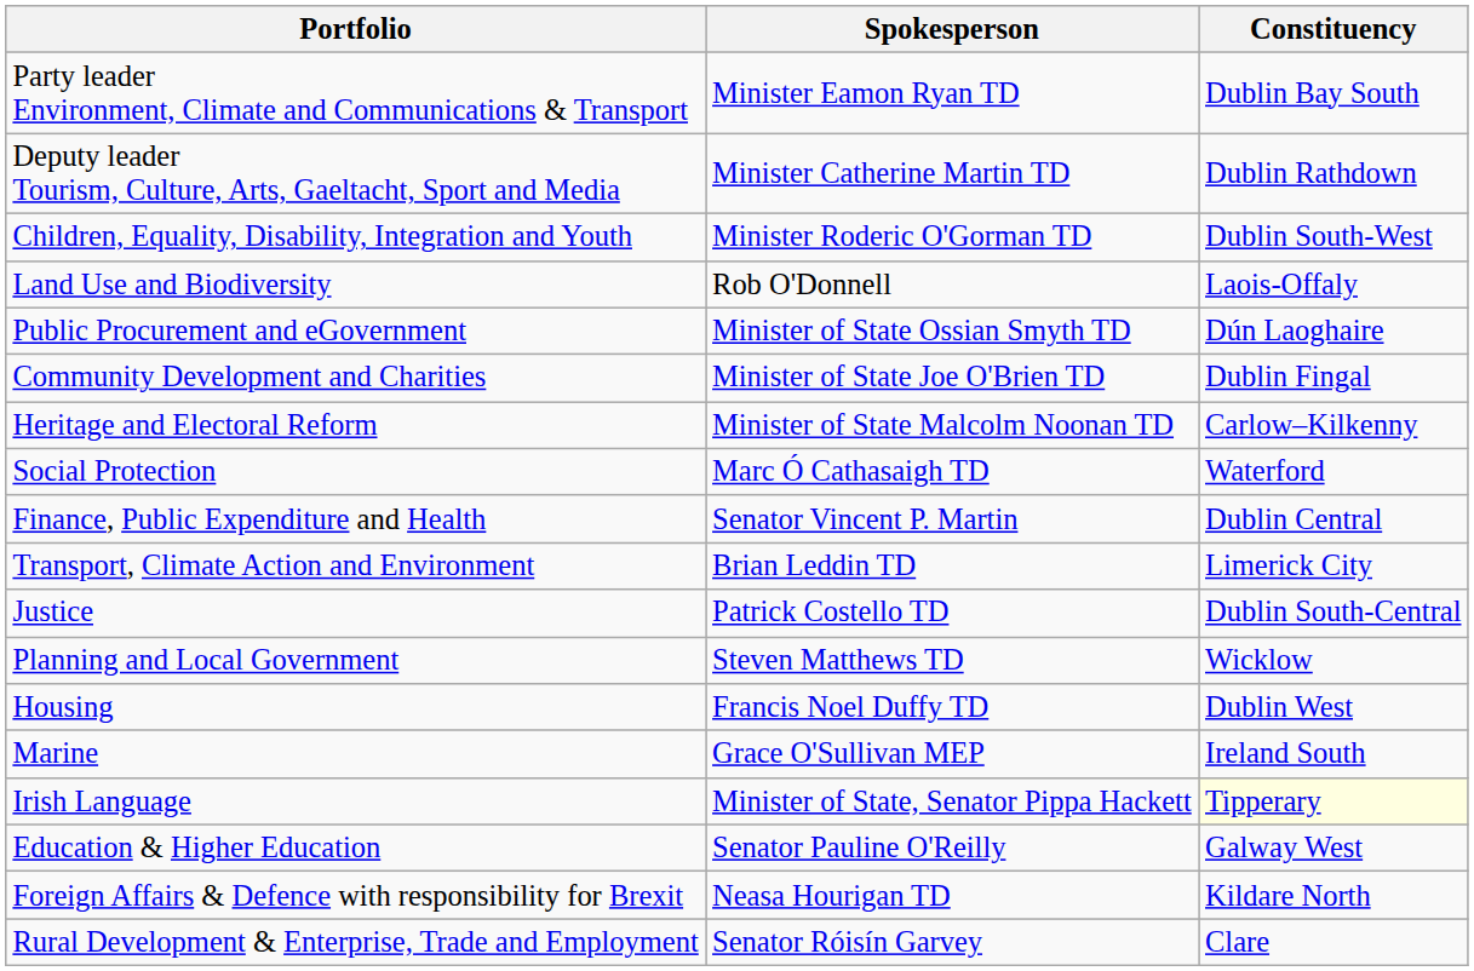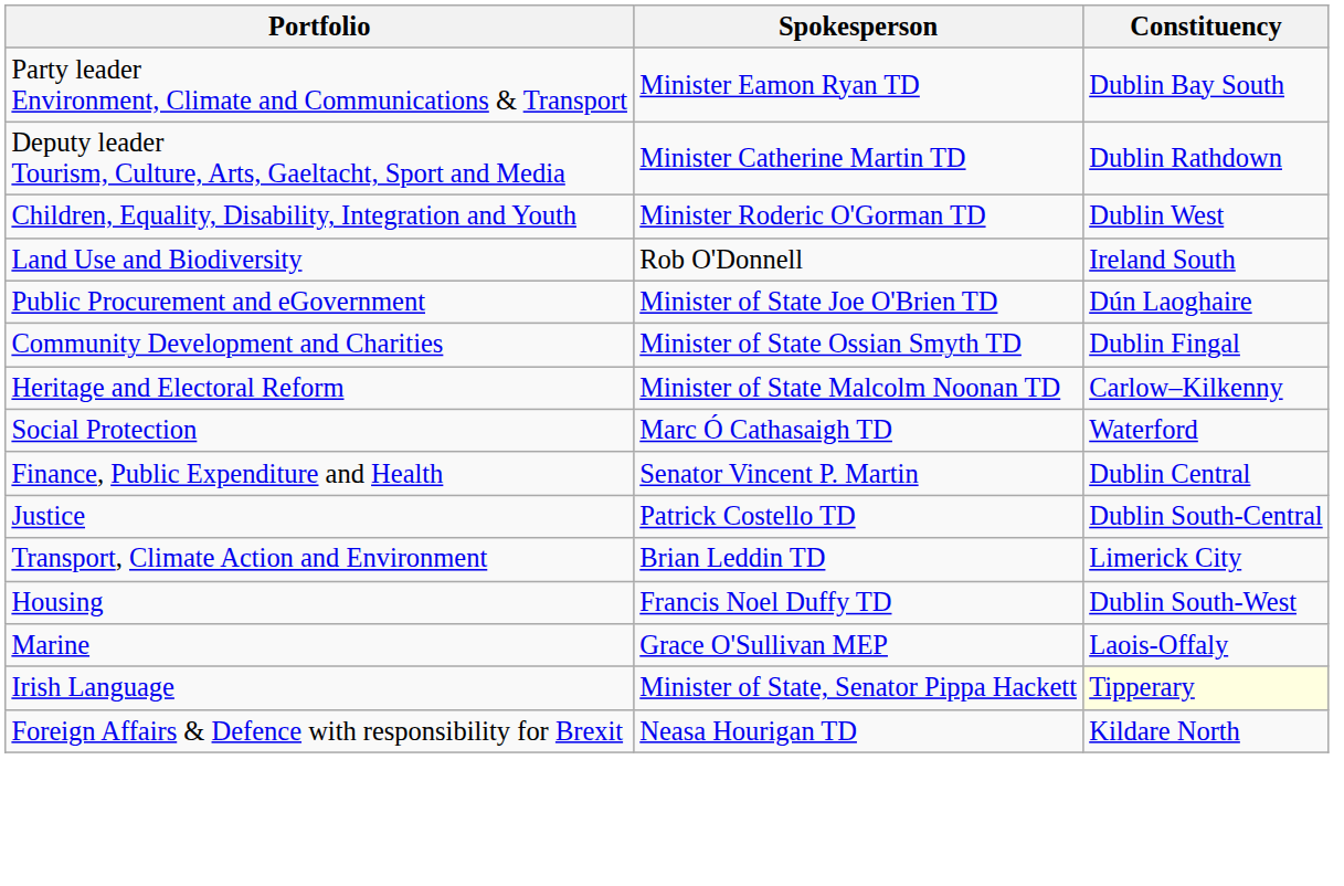 <table class="wikitable">
 <tr>
 <th>Portfolio</th>
 <th>Spokesperson</th>
 <th>Constituency</th>
 </tr>
 <tr>
 <td>Party leader<br><a href='#'>Environment, Climate and Communications</a> & <a href='#'>Transport</a></td>
 <td><a href='#'>Minister Eamon Ryan TD</a></td>
 <td><a href='#'>Dublin Bay South</a></td>
 </tr>
 <tr>
 <td>Deputy leader<br><a href='#'>Tourism, Culture, Arts, Gaeltacht, Sport and Media</a></td>
 <td><a href='#'>Minister Catherine Martin TD</a></td>
 <td><a href='#'>Dublin Rathdown</a></td>
 </tr>
 <tr>
 <td><a href='#'>Children, Equality, Disability, Integration and Youth</a></td>
 <td><a href='#'>Minister Roderic O'Gorman TD</a></td>
-<td><a href='#'>Dublin South-West</a></td>
+<td><a href='#'>Dublin West</a></td>
 </tr>
 <tr>
 <td><a href='#'>Land Use and Biodiversity</a></td>
 <td>Rob O'Donnell</td>
-<td><a href='#'>Laois-Offaly</a></td>
+<td><a href='#'>Ireland South</a></td>
 </tr>
 <tr>
 <td><a href='#'>Public Procurement and eGovernment</a></td>
-<td><a href='#'>Minister of State Ossian Smyth TD</a></td>
+<td><a href='#'>Minister of State Joe O'Brien TD</a></td>
 <td><a href='#'>Dún Laoghaire</a></td>
 </tr>
 <tr>
 <td><a href='#'>Community Development and Charities</a></td>
-<td><a href='#'>Minister of State Joe O'Brien TD</a></td>
+<td><a href='#'>Minister of State Ossian Smyth TD</a></td>
 <td><a href='#'>Dublin Fingal</a></td>
 </tr>
 <tr>
 <td><a href='#'>Heritage and Electoral Reform</a></td>
 <td><a href='#'>Minister of State Malcolm Noonan TD</a></td>
 <td><a href='#'>Carlow–Kilkenny</a></td>
 </tr>
 <tr>
 <td><a href='#'>Social Protection</a></td>
 <td><a href='#'>Marc Ó Cathasaigh TD</a></td>
 <td><a href='#'>Waterford</a></td>
 </tr>
 <tr>
 <td><a href='#'>Finance</a>, <a href='#'>Public Expenditure</a> and <a href='#'>Health</a></td>
 <td><a href='#'>Senator Vincent P. Martin</a></td>
 <td><a href='#'>Dublin Central</a></td>
 </tr>
 <tr>
+<td><a href='#'>Justice</a></td>
+<td><a href='#'>Patrick Costello TD</a></td>
+<td><a href='#'>Dublin South-Central</a></td>
+</tr>
+<tr>
 <td><a href='#'>Transport</a>, <a href='#'>Climate Action and Environment</a></td>
 <td><a href='#'>Brian Leddin TD</a></td>
 <td><a href='#'>Limerick City</a></td>
 </tr>
 <tr>
-<td><a href='#'>Justice</a></td>
-<td><a href='#'>Patrick Costello TD</a></td>
-<td><a href='#'>Dublin South-Central</a></td>
-</tr>
-<tr>
-<td><a href='#'>Planning and Local Government</a></td>
-<td><a href='#'>Steven Matthews TD</a></td>
-<td><a href='#'>Wicklow</a></td>
-</tr>
-<tr>
 <td><a href='#'>Housing</a></td>
 <td><a href='#'>Francis Noel Duffy TD</a></td>
-<td><a href='#'>Dublin West</a></td>
+<td><a href='#'>Dublin South-West</a></td>
 </tr>
 <tr>
 <td><a href='#'>Marine</a></td>
 <td><a href='#'>Grace O'Sullivan MEP</a></td>
-<td><a href='#'>Ireland South</a></td>
+<td><a href='#'>Laois-Offaly</a></td>
 </tr>
 <tr>
 <td><a href='#'>Irish Language</a></td>
 <td><a href='#'>Minister of State, Senator Pippa Hackett</a></td>
 <td style="background: lightyellow;"><a href='#'>Tipperary</a></td>
 </tr>
 <tr>
-<td><a href='#'>Education</a> & <a href='#'>Higher Education</a></td>
-<td><a href='#'>Senator Pauline O'Reilly</a></td>
-<td><a href='#'>Galway West</a></td>
-</tr>
-<tr>
 <td><a href='#'>Foreign Affairs</a> & <a href='#'>Defence</a> with responsibility for <a href='#'>Brexit</a></td>
 <td><a href='#'>Neasa Hourigan TD</a></td>
 <td><a href='#'>Kildare North</a></td>
 </tr>
-<tr>
-<td><a href='#'>Rural Development</a> & <a href='#'>Enterprise, Trade and Employment</a></td>
-<td><a href='#'>Senator Róisín Garvey</a></td>
-<td><a href='#'>Clare</a></td>
-</tr>
 </table>
